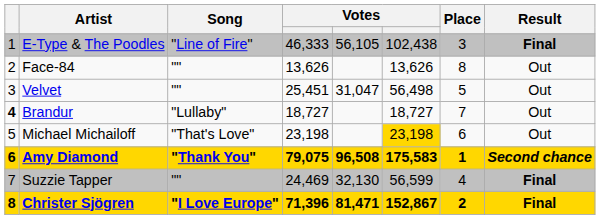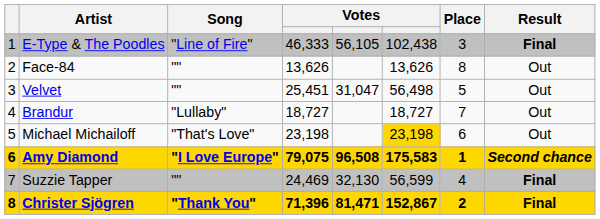 <table class="sortable wikitable" style="margin: 1em auto 1em auto; text-align:center;">
 <tr>
 <th rowspan="2"></th>
 <th rowspan="2">Artist</th>
 <th rowspan="2">Song</th>
 <th colspan="3">Votes</th>
 <th rowspan="2">Place</th>
 <th rowspan="2" class="unsortable">Result</th>
 </tr>
 <tr>
 <th></th>
 <th></th>
 <th></th>
 </tr>
 <tr style="background:silver;">
 <td>1</td>
 <td align="left"><a href='#'>E-Type</a> & <a href='#'>The Poodles</a></td>
 <td align="left">"<a href='#'>Line of Fire</a>"</td>
 <td>46,333</td>
 <td>56,105</td>
 <td>102,438</td>
 <td>3</td>
 <td><strong>Final</strong></td>
 </tr>
 <tr>
 <td>2</td>
 <td align="left">Face-84</td>
 <td align="left">""</td>
 <td>13,626</td>
 <td></td>
 <td>13,626</td>
 <td>8</td>
 <td>Out</td>
 </tr>
 <tr>
 <td>3</td>
 <td align="left"><a href='#'>Velvet</a></td>
 <td align="left">""</td>
 <td>25,451</td>
 <td>31,047</td>
 <td>56,498</td>
 <td>5</td>
 <td>Out</td>
 </tr>
 <tr>
-<td><strong>4</strong></td>
+<td>4</td>
 <td align="left"><a href='#'>Brandur</a></td>
 <td align="left">"Lullaby"</td>
 <td>18,727</td>
 <td></td>
 <td>18,727</td>
 <td>7</td>
 <td>Out</td>
 </tr>
 <tr>
 <td>5</td>
 <td align="left">Michael Michailoff</td>
 <td align="left">"That's Love"</td>
 <td>23,198</td>
 <td></td>
 <td style="background: gold;">23,198</td>
 <td>6</td>
 <td>Out</td>
 </tr>
 <tr style="background:gold;">
 <td><strong>6</strong></td>
 <td align="left"><strong><a href='#'>Amy Diamond</a></strong></td>
-<td align="left"><strong>"<a href='#'>Thank You</a>"</strong></td>
+<td align="left"><strong>"<a href='#'>I Love Europe</a>"</strong></td>
 <td><strong>79,075</strong></td>
 <td><strong>96,508</strong></td>
 <td><strong>175,583</strong></td>
 <td><strong>1</strong></td>
 <td><strong><em>Second chance</em></strong></td>
 </tr>
 <tr style="background:silver;">
 <td>7</td>
 <td align="left">Suzzie Tapper</td>
 <td align="left">""</td>
 <td>24,469</td>
 <td>32,130</td>
 <td>56,599</td>
 <td>4</td>
 <td><strong>Final</strong></td>
 </tr>
 <tr style="background:gold;">
 <td><strong>8</strong></td>
 <td align="left"><strong><a href='#'>Christer Sjögren</a></strong></td>
-<td align="left"><strong>"<a href='#'>I Love Europe</a>"</strong></td>
+<td align="left"><strong>"<a href='#'>Thank You</a>"</strong></td>
 <td><strong>71,396</strong></td>
 <td><strong>81,471</strong></td>
 <td><strong>152,867</strong></td>
 <td><strong>2</strong></td>
 <td><strong>Final</strong></td>
 </tr>
 </table>
